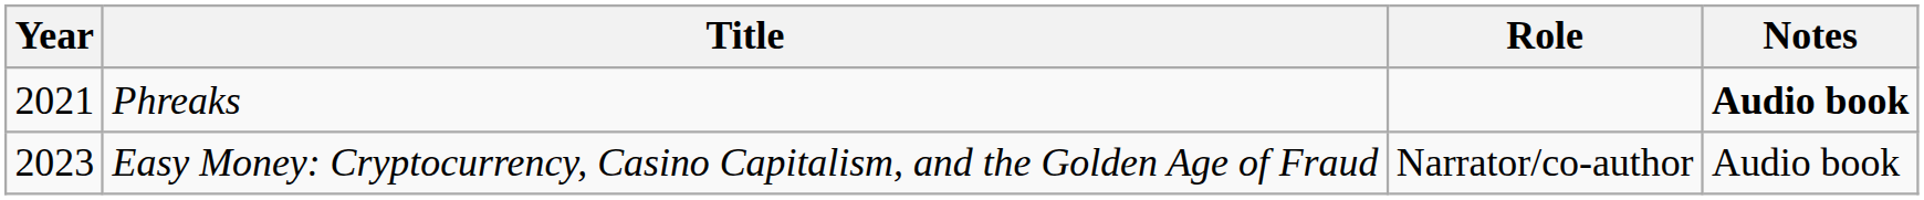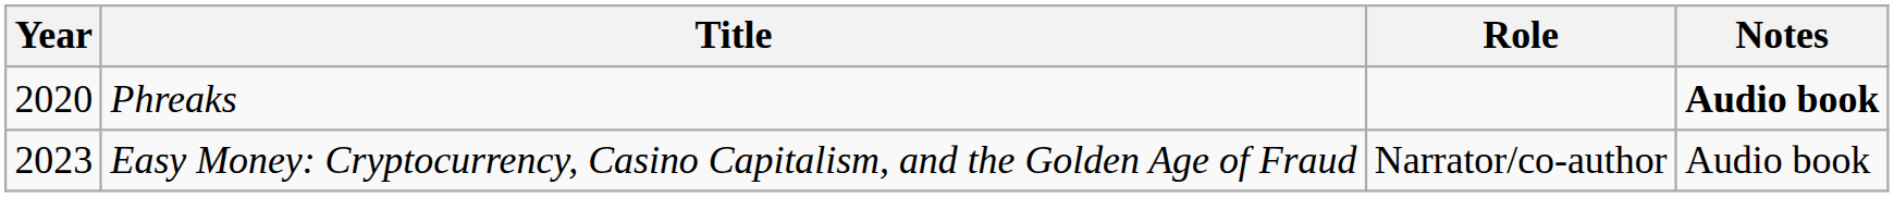 <table class="wikitable sortable">
 <tr>
 <th>Year</th>
 <th>Title</th>
 <th>Role</th>
 <th class="unsortable">Notes</th>
 </tr>
 <tr>
-<td>2021</td>
+<td>2020</td>
 <td><em>Phreaks</em></td>
 <td></td>
 <td><strong>Audio book</strong></td>
 </tr>
 <tr>
 <td>2023</td>
 <td><em>Easy Money: Cryptocurrency, Casino Capitalism, and the Golden Age of Fraud</em></td>
 <td>Narrator/co-author</td>
 <td>Audio book</td>
 </tr>
 </table>
